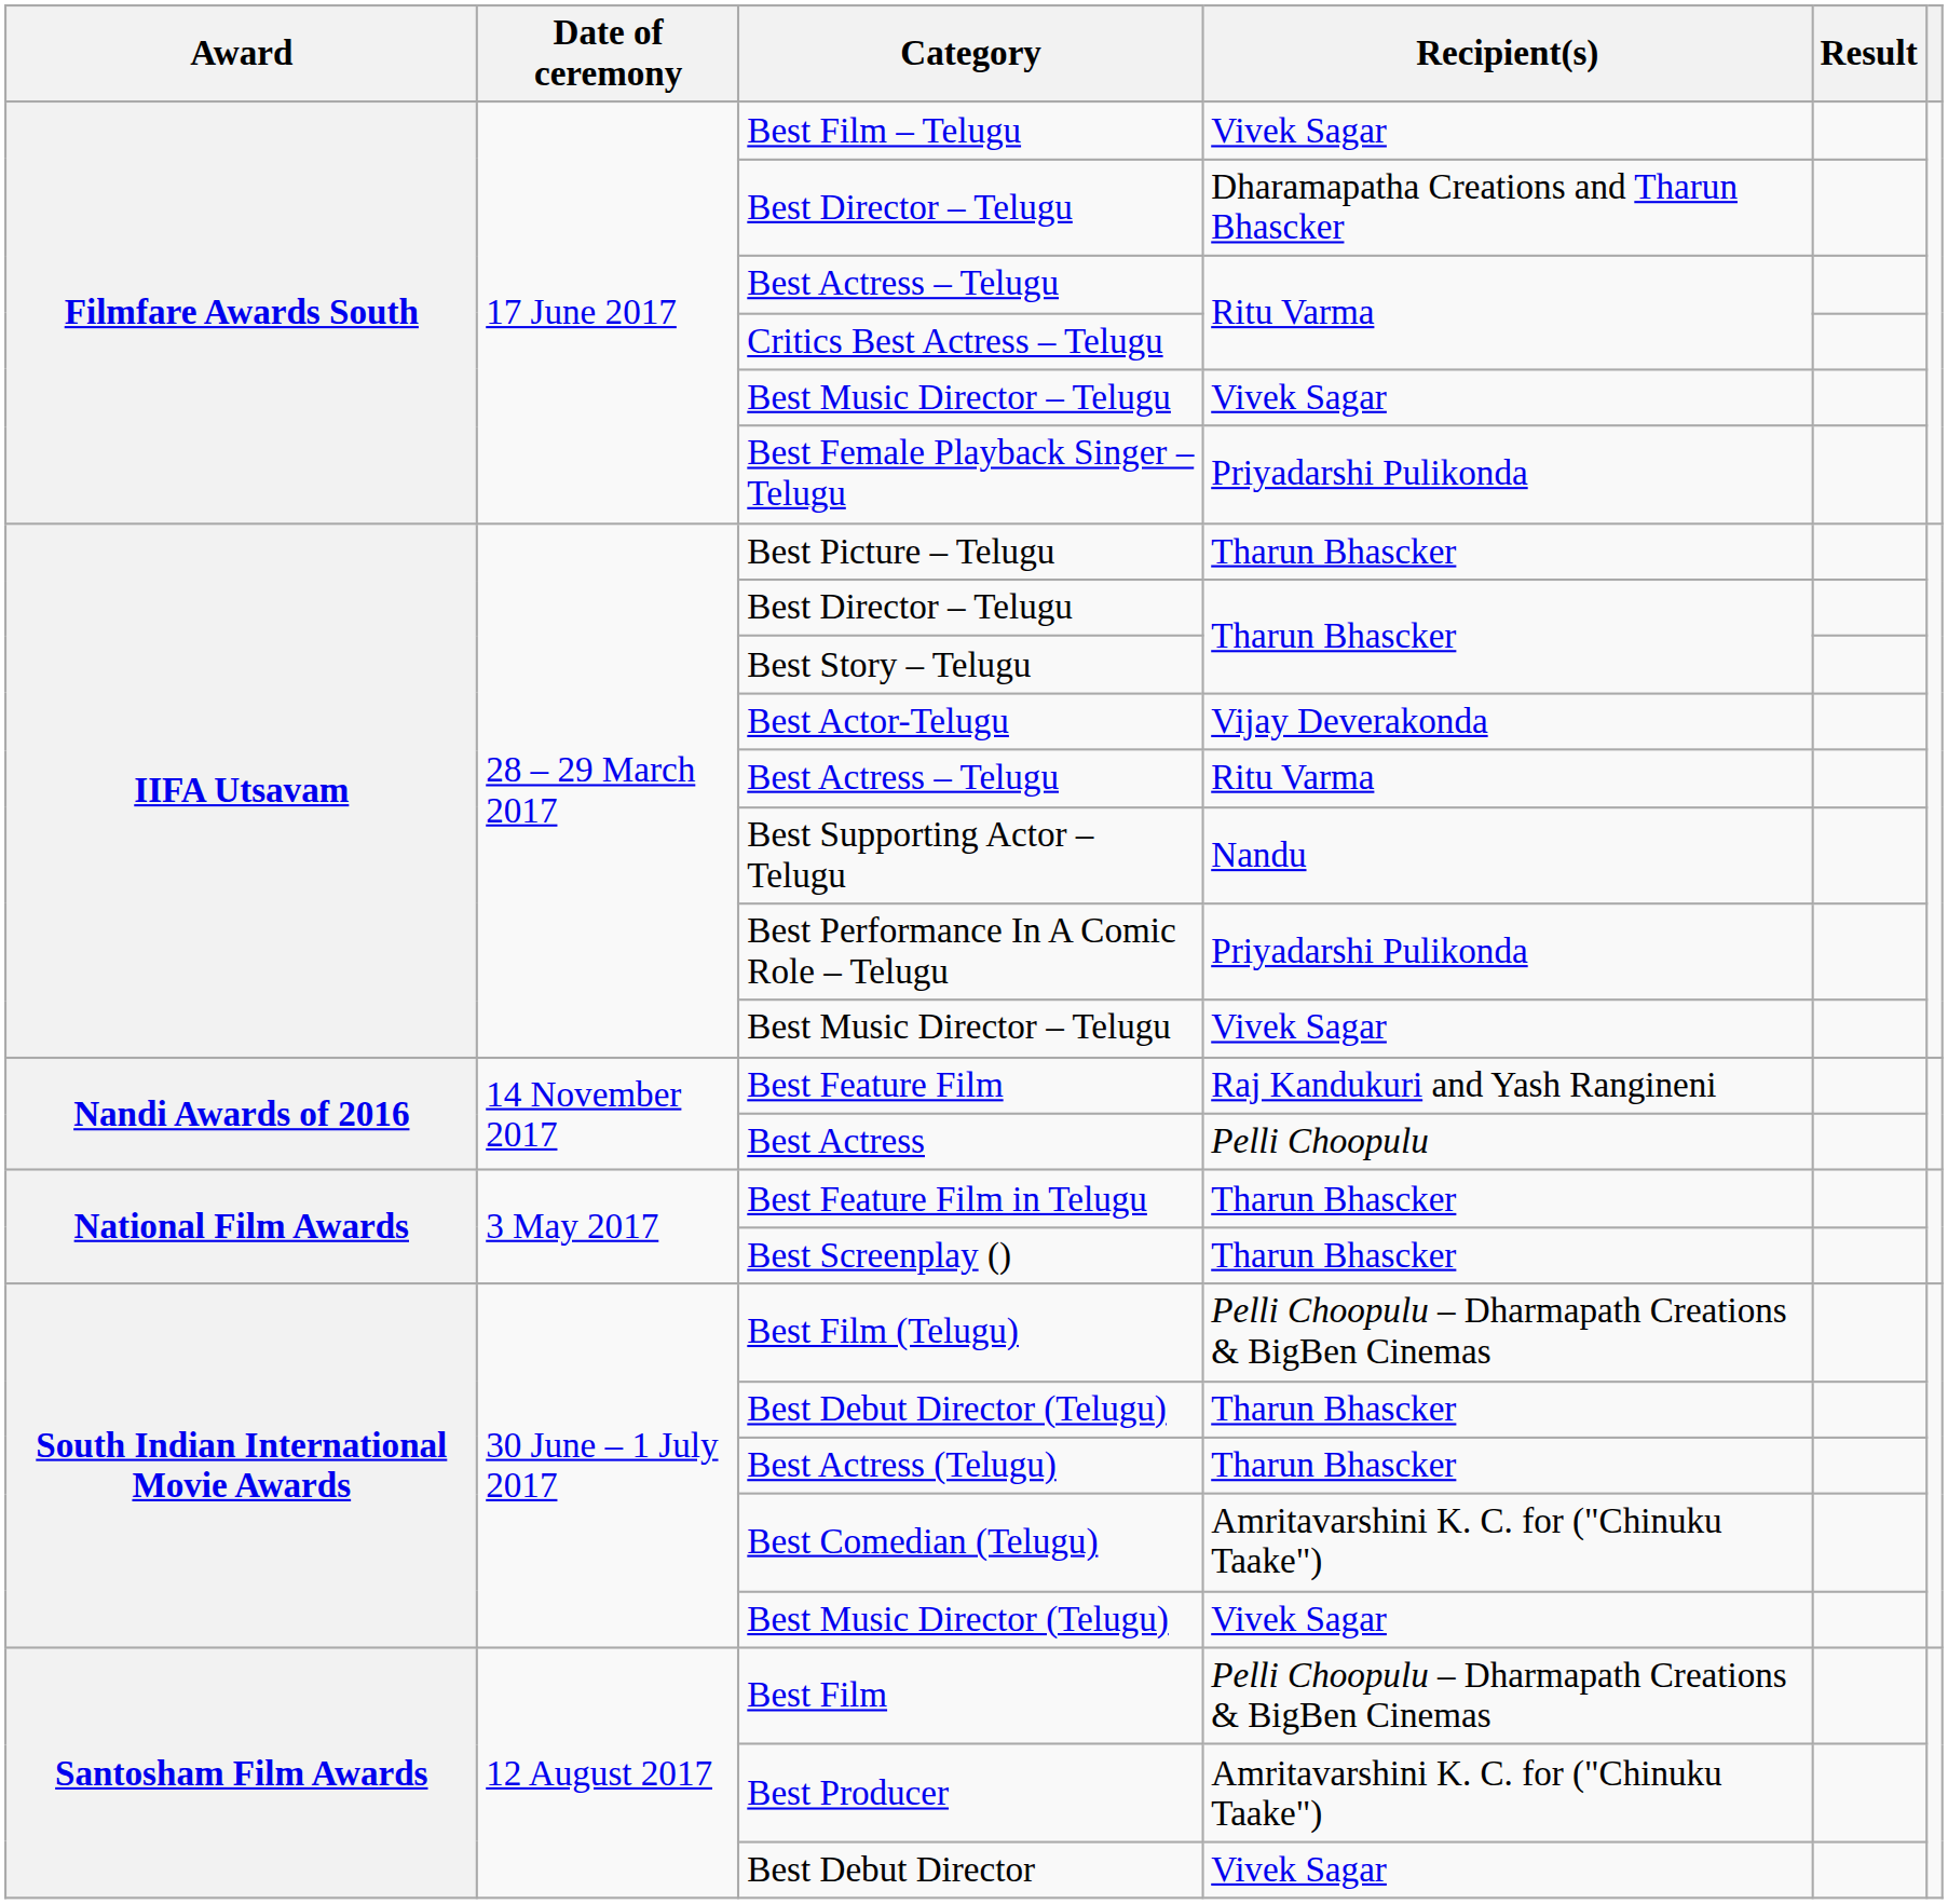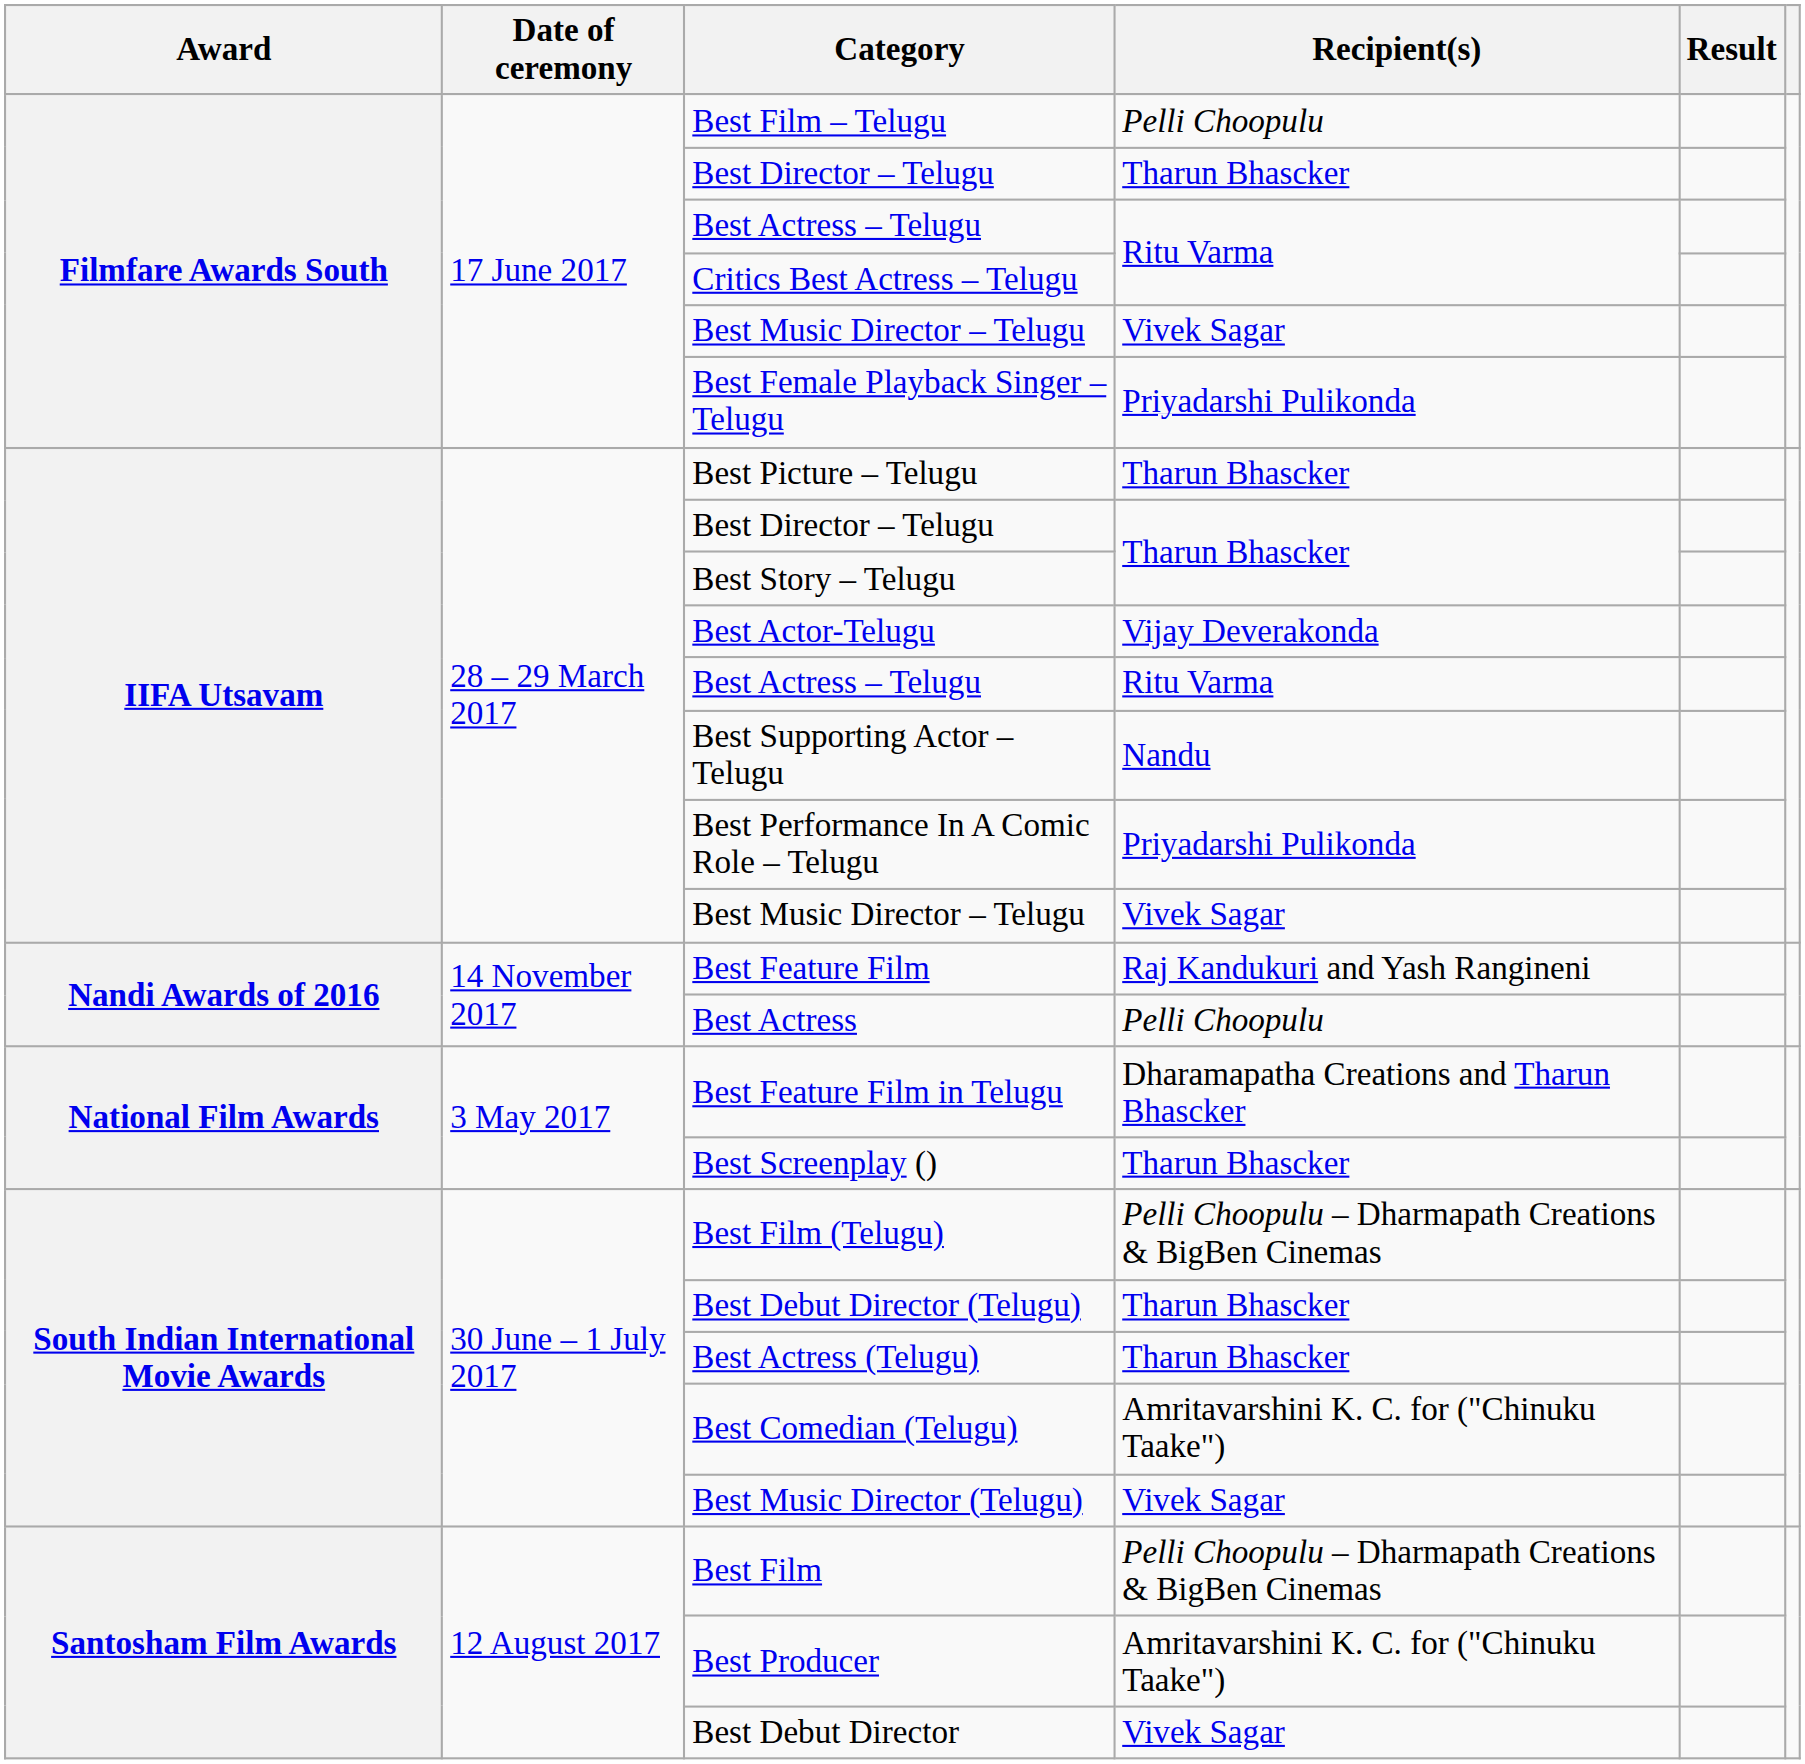 <table class="wikitable plainrowheaders sortable">
 <tr>
 <th scope="col">Award</th>
 <th scope="col">Date of ceremony</th>
 <th scope="col">Category</th>
 <th scope="col">Recipient(s)</th>
 <th scope="col" class="unsortable">Result</th>
 <th scope="col" class="unsortable"></th>
 </tr>
 <tr>
 <th scope="row" rowspan="6"><a href='#'>Filmfare Awards South</a></th>
 <td rowspan="6"><a href='#'>17 June 2017</a></td>
 <td><a href='#'>Best Film – Telugu</a></td>
-<td><a href='#'>Vivek Sagar</a></td>
+<td><em>Pelli Choopulu</em></td>
 <td></td>
 <td style="text-align:center;" rowspan="6"><br></td>
 </tr>
 <tr>
 <td><a href='#'>Best Director – Telugu</a></td>
-<td>Dharamapatha Creations and <a href='#'>Tharun Bhascker</a></td>
+<td><a href='#'>Tharun Bhascker</a></td>
 <td></td>
 </tr>
 <tr>
 <td><a href='#'>Best Actress – Telugu</a></td>
 <td rowspan="2"><a href='#'>Ritu Varma</a></td>
 <td></td>
 </tr>
 <tr>
 <td><a href='#'>Critics Best Actress – Telugu</a></td>
 <td></td>
 </tr>
 <tr>
 <td><a href='#'>Best Music Director – Telugu</a></td>
 <td><a href='#'>Vivek Sagar</a></td>
 <td></td>
 </tr>
 <tr>
 <td><a href='#'>Best Female Playback Singer – Telugu</a></td>
 <td><a href='#'>Priyadarshi Pulikonda</a></td>
 <td></td>
 </tr>
 <tr>
 <th scope="row" rowspan="8"><a href='#'>IIFA Utsavam</a></th>
 <td rowspan="8"><a href='#'>28 – 29 March 2017</a></td>
 <td>Best Picture – Telugu</td>
 <td><a href='#'>Tharun Bhascker</a></td>
 <td></td>
 <td style="text-align:center;" rowspan="8"><br></td>
 </tr>
 <tr>
 <td>Best Director – Telugu</td>
 <td rowspan="2"><a href='#'>Tharun Bhascker</a></td>
 <td></td>
 </tr>
 <tr>
 <td>Best Story – Telugu</td>
 <td></td>
 </tr>
 <tr>
 <td><a href='#'>Best Actor-Telugu</a></td>
 <td><a href='#'>Vijay Deverakonda</a></td>
 <td></td>
 </tr>
 <tr>
 <td><a href='#'>Best Actress – Telugu</a></td>
 <td><a href='#'>Ritu Varma</a></td>
 <td></td>
 </tr>
 <tr>
 <td>Best Supporting Actor – Telugu</td>
 <td><a href='#'>Nandu</a></td>
 <td></td>
 </tr>
 <tr>
 <td>Best Performance In A Comic Role – Telugu</td>
 <td><a href='#'>Priyadarshi Pulikonda</a></td>
 <td></td>
 </tr>
 <tr>
 <td>Best Music Director – Telugu</td>
 <td><a href='#'>Vivek Sagar</a></td>
 <td></td>
 </tr>
 <tr>
 <th scope="row" rowspan="2"><a href='#'>Nandi Awards of 2016</a></th>
 <td rowspan="2"><a href='#'>14 November 2017</a></td>
 <td><a href='#'>Best Feature Film</a></td>
 <td><a href='#'>Raj Kandukuri</a> and Yash Rangineni</td>
 <td></td>
 <td style="text-align:center;" rowspan="2"></td>
 </tr>
 <tr>
 <td><a href='#'>Best Actress</a></td>
 <td><em>Pelli Choopulu</em></td>
 <td></td>
 </tr>
 <tr>
 <th scope="row" rowspan="2"><a href='#'>National Film Awards</a></th>
 <td rowspan="2"><a href='#'>3 May 2017</a></td>
 <td><a href='#'>Best Feature Film in Telugu</a></td>
-<td><a href='#'>Tharun Bhascker</a></td>
+<td>Dharamapatha Creations and <a href='#'>Tharun Bhascker</a></td>
 <td></td>
 <td style="text-align:center;" rowspan="2"></td>
 </tr>
 <tr>
 <td><a href='#'>Best Screenplay</a> ()</td>
 <td><a href='#'>Tharun Bhascker</a></td>
 <td></td>
 </tr>
 <tr>
 <th scope="row" rowspan="5"><a href='#'>South Indian International Movie Awards</a></th>
 <td rowspan="5"><a href='#'>30 June – 1 July 2017</a></td>
 <td><a href='#'>Best Film (Telugu)</a></td>
 <td><em>Pelli Choopulu</em> – Dharmapath Creations & BigBen Cinemas</td>
 <td></td>
 <td style="text-align:center;" rowspan="5"><br></td>
 </tr>
 <tr>
 <td><a href='#'>Best Debut Director (Telugu)</a></td>
 <td><a href='#'>Tharun Bhascker</a></td>
 <td></td>
 </tr>
 <tr>
 <td><a href='#'>Best Actress (Telugu)</a></td>
 <td><a href='#'>Tharun Bhascker</a></td>
 <td></td>
 </tr>
 <tr>
 <td><a href='#'>Best Comedian (Telugu)</a></td>
 <td>Amritavarshini K. C. for ("Chinuku Taake")</td>
 <td></td>
 </tr>
 <tr>
 <td><a href='#'>Best Music Director (Telugu)</a></td>
 <td><a href='#'>Vivek Sagar</a></td>
 <td></td>
 </tr>
 <tr>
 <th scope="row" rowspan="3"><a href='#'>Santosham Film Awards</a></th>
 <td rowspan="3"><a href='#'>12 August 2017</a></td>
 <td><a href='#'>Best Film</a></td>
 <td><em>Pelli Choopulu</em> – Dharmapath Creations & BigBen Cinemas</td>
 <td></td>
 <td rowspan="3" style="text-align:center;"></td>
 </tr>
 <tr>
 <td><a href='#'>Best Producer</a></td>
 <td>Amritavarshini K. C. for ("Chinuku Taake")</td>
 <td></td>
 </tr>
 <tr>
 <td>Best Debut Director</td>
 <td><a href='#'>Vivek Sagar</a></td>
 <td></td>
 </tr>
 </table>
